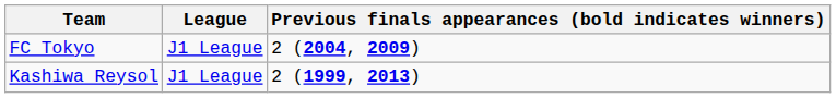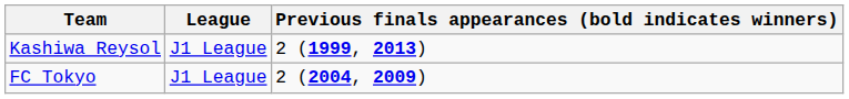 <table class="wikitable">
 <tr>
 <th>Team</th>
 <th>League</th>
 <th>Previous finals appearances (bold indicates winners)</th>
 </tr>
 <tr>
+<td><a href='#'>Kashiwa Reysol</a></td>
+<td><a href='#'>J1 League</a></td>
+<td>2 (<strong><a href='#'>1999</a></strong>, <strong><a href='#'>2013</a></strong>)</td>
+</tr>
+<tr>
 <td><a href='#'>FC Tokyo</a></td>
 <td><a href='#'>J1 League</a></td>
 <td>2 (<strong><a href='#'>2004</a></strong>, <strong><a href='#'>2009</a></strong>)</td>
 </tr>
-<tr>
-<td><a href='#'>Kashiwa Reysol</a></td>
-<td><a href='#'>J1 League</a></td>
-<td>2 (<strong><a href='#'>1999</a></strong>, <strong><a href='#'>2013</a></strong>)</td>
-</tr>
 </table>
